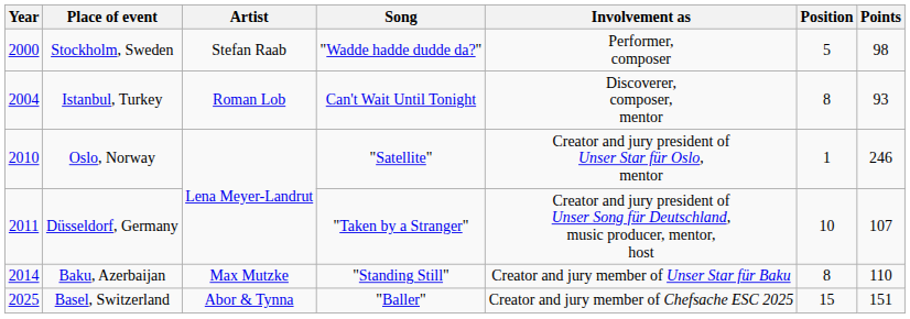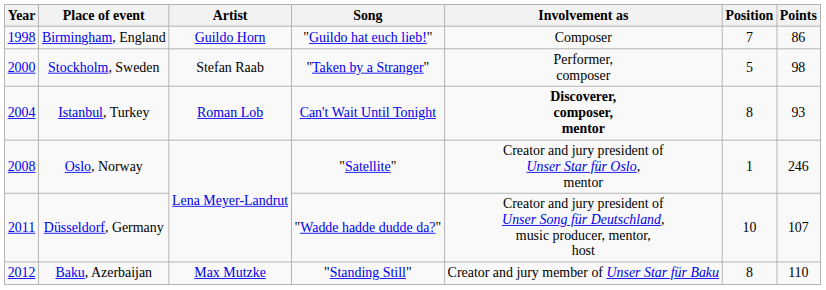 <table class="wikitable sortable zebra" style="text-align:center">
 <tr>
 <th>Year</th>
 <th>Place of event</th>
 <th>Artist</th>
 <th>Song</th>
 <th>Involvement as</th>
 <th>Position</th>
 <th>Points</th>
 </tr>
 <tr>
+<td> <a href='#'>1998</a></td>
+<td><a href='#'>Birmingham</a>, England</td>
+<td><a href='#'>Guildo Horn</a></td>
+<td>"<a href='#'>Guildo hat euch lieb!</a>"</td>
+<td>Composer</td>
+<td>7</td>
+<td>86</td>
+</tr>
+<tr>
 <td> <a href='#'>2000</a></td>
 <td><a href='#'>Stockholm</a>, Sweden</td>
 <td>Stefan Raab</td>
-<td>"<a href='#'>Wadde hadde dudde da?</a>"</td>
+<td>"<a href='#'>Taken by a Stranger</a>"</td>
 <td>Performer,<br>composer</td>
 <td>5</td>
 <td>98</td>
 </tr>
 <tr>
 <td> <a href='#'>2004</a></td>
 <td><a href='#'>Istanbul</a>, Turkey</td>
 <td><a href='#'>Roman Lob</a></td>
 <td><a href='#'>Can't Wait Until Tonight</a></td>
-<td>Discoverer,<br>composer,<br>mentor</td>
+<td><strong>Discoverer,<br>composer,<br>mentor</strong></td>
 <td>8</td>
 <td>93</td>
 </tr>
 <tr>
-<td> <a href='#'>2010</a></td>
+<td> <a href='#'>2008</a></td>
 <td><a href='#'>Oslo</a>, Norway</td>
 <td rowspan="2"><a href='#'>Lena Meyer-Landrut</a></td>
 <td>"<a href='#'>Satellite</a>"</td>
 <td>Creator and jury president of<br><em><a href='#'>Unser Star für Oslo</a></em>,<br>mentor</td>
 <td>1</td>
 <td>246</td>
 </tr>
 <tr>
 <td> <a href='#'>2011</a></td>
 <td><a href='#'>Düsseldorf</a>, Germany</td>
-<td>"<a href='#'>Taken by a Stranger</a>"</td>
+<td>"<a href='#'>Wadde hadde dudde da?</a>"</td>
 <td>Creator and jury president of<br><em><a href='#'>Unser Song für Deutschland</a></em>,<br>music producer, mentor, <br>host</td>
 <td>10</td>
 <td>107</td>
 </tr>
 <tr>
-<td> <a href='#'>2014</a></td>
+<td> <a href='#'>2012</a></td>
 <td><a href='#'>Baku</a>, Azerbaijan</td>
 <td><a href='#'>Max Mutzke</a></td>
 <td>"<a href='#'>Standing Still</a>"</td>
 <td>Creator and jury member of <em><a href='#'>Unser Star für Baku</a></em></td>
 <td>8</td>
 <td>110</td>
 </tr>
-<tr>
-<td> <a href='#'>2025</a></td>
-<td><a href='#'>Basel</a>, Switzerland</td>
-<td><a href='#'>Abor & Tynna</a></td>
-<td>"<a href='#'>Baller</a>"</td>
-<td>Creator and jury member of <em>Chefsache ESC 2025</em></td>
-<td>15</td>
-<td>151</td>
-</tr>
 </table>
